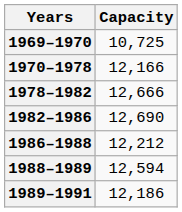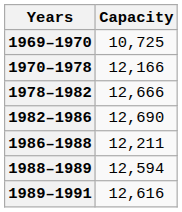 <table class="wikitable">
 <tr>
 <th>Years</th>
 <th>Capacity</th>
 </tr>
 <tr>
 <th>1969–1970</th>
 <td style="text-align:center;">10,725</td>
 </tr>
 <tr>
 <th>1970–1978</th>
 <td style="text-align:center;">12,166</td>
 </tr>
 <tr>
 <th>1978–1982</th>
 <td style="text-align:center;">12,666</td>
 </tr>
 <tr>
 <th>1982–1986</th>
 <td style="text-align:center;">12,690</td>
 </tr>
 <tr>
 <th>1986–1988</th>
-<td style="text-align:center;">12,212</td>
+<td style="text-align:center;">12,211</td>
 </tr>
 <tr>
 <th>1988–1989</th>
 <td style="text-align:center;">12,594</td>
 </tr>
 <tr>
 <th>1989–1991</th>
-<td style="text-align:center;">12,186</td>
+<td style="text-align:center;">12,616</td>
 </tr>
 </table>
